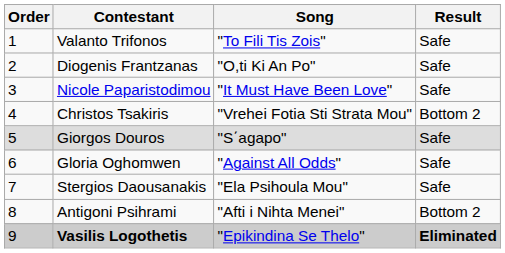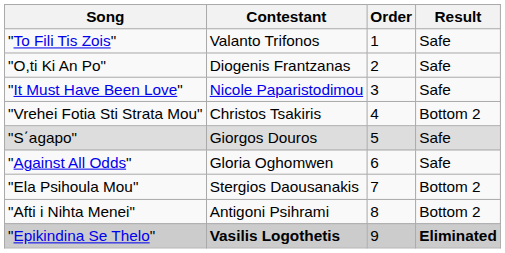 <table class="wikitable" style="font-size: 95%;">
 <tr>
+<th>Song</th>
+<th>Contestant</th>
 <th>Order</th>
-<th>Contestant</th>
-<th>Song</th>
 <th>Result</th>
 </tr>
 <tr>
+<td>"<a href='#'>To Fili Tis Zois</a>"</td>
+<td>Valanto Trifonos</td>
 <td>1</td>
-<td>Valanto Trifonos</td>
-<td>"<a href='#'>To Fili Tis Zois</a>"</td>
 <td>Safe</td>
 </tr>
 <tr>
+<td>"O,ti Ki An Po"</td>
+<td>Diogenis Frantzanas</td>
 <td>2</td>
-<td>Diogenis Frantzanas</td>
-<td>"O,ti Ki An Po"</td>
 <td>Safe</td>
 </tr>
 <tr>
+<td>"<a href='#'>It Must Have Been Love</a>"</td>
+<td><a href='#'>Nicole Paparistodimou</a></td>
 <td>3</td>
-<td><a href='#'>Nicole Paparistodimou</a></td>
-<td>"<a href='#'>It Must Have Been Love</a>"</td>
 <td>Safe</td>
 </tr>
 <tr>
+<td>"Vrehei Fotia Sti Strata Mou"</td>
+<td>Christos Tsakiris</td>
 <td>4</td>
-<td>Christos Tsakiris</td>
-<td>"Vrehei Fotia Sti Strata Mou"</td>
 <td>Bottom 2</td>
 </tr>
 <tr style="background:#ddd;">
+<td>"S΄agapo"</td>
+<td>Giorgos Douros</td>
 <td>5</td>
-<td>Giorgos Douros</td>
-<td>"S΄agapo"</td>
 <td>Safe</td>
 </tr>
 <tr>
+<td>"<a href='#'>Against All Odds</a>"</td>
+<td>Gloria Oghomwen</td>
 <td>6</td>
-<td>Gloria Oghomwen</td>
-<td>"<a href='#'>Against All Odds</a>"</td>
 <td>Safe</td>
 </tr>
 <tr>
+<td>"Ela Psihoula Mou"</td>
+<td>Stergios Daousanakis</td>
 <td>7</td>
-<td>Stergios Daousanakis</td>
-<td>"Ela Psihoula Mou"</td>
-<td>Safe</td>
+<td>Bottom 2</td>
 </tr>
 <tr>
+<td>"Afti i Nihta Menei"</td>
+<td>Antigoni Psihrami</td>
 <td>8</td>
-<td>Antigoni Psihrami</td>
-<td>"Afti i Nihta Menei"</td>
 <td>Bottom 2</td>
 </tr>
 <tr style="background:#ccc;">
+<td>"<a href='#'>Epikindina Se Thelo</a>"</td>
+<td><strong>Vasilis Logothetis</strong></td>
 <td>9</td>
-<td><strong>Vasilis Logothetis</strong></td>
-<td>"<a href='#'>Epikindina Se Thelo</a>"</td>
 <td><strong>Eliminated</strong></td>
 </tr>
 </table>
